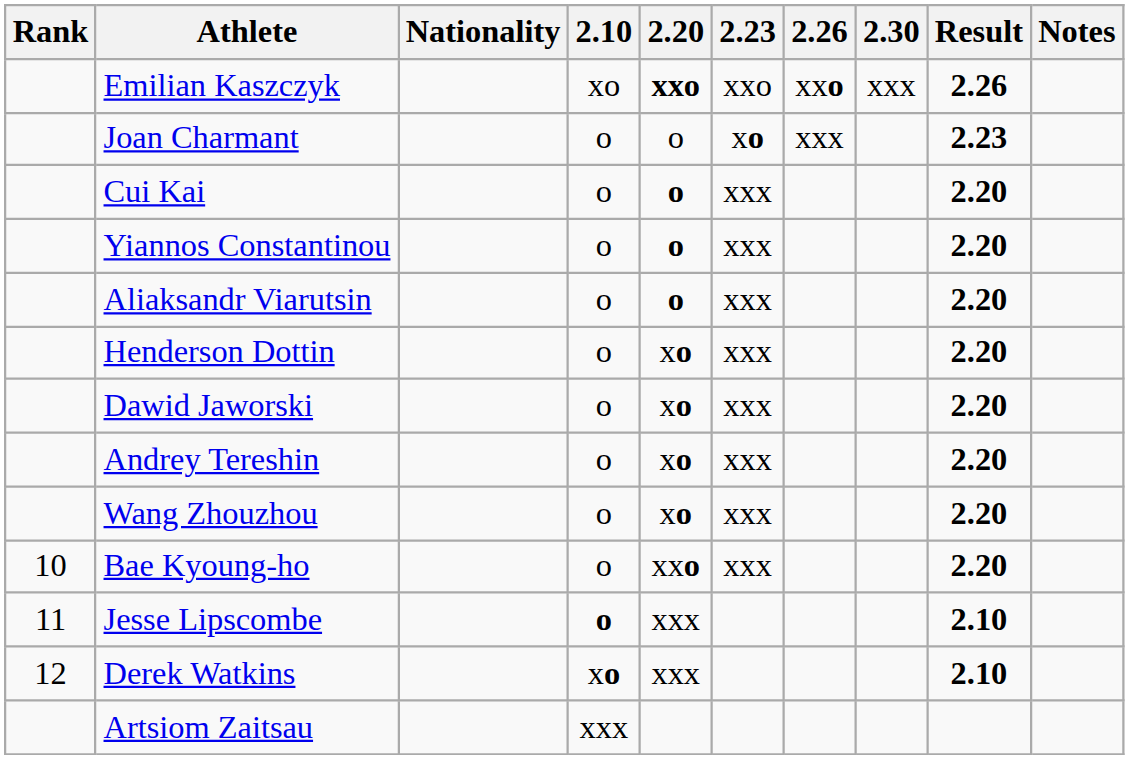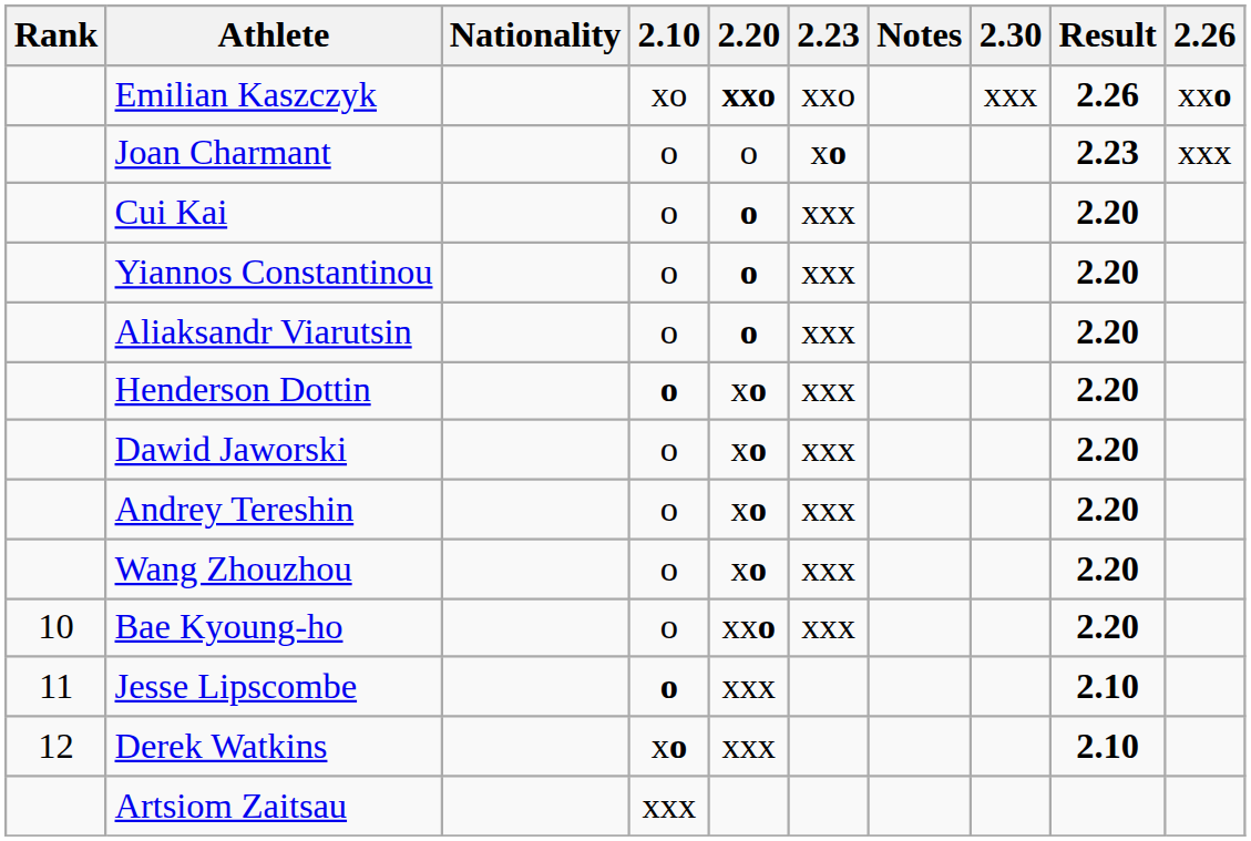 <table class="wikitable sortable" style="text-align:center;font-size:90%">
 <tr>
 <th>Rank</th>
 <th>Athlete</th>
 <th>Nationality</th>
 <th>2.10</th>
 <th>2.20</th>
 <th>2.23</th>
-<th>2.26</th>
+<th>Notes</th>
 <th>2.30</th>
 <th>Result</th>
-<th>Notes</th>
+<th>2.26</th>
 </tr>
 <tr>
 <td></td>
 <td align=left><a href='#'>Emilian Kaszczyk</a></td>
 <td align=left></td>
 <td>xo</td>
 <td><strong>xxo</strong></td>
 <td>xxo</td>
-<td>xx<strong>o</strong></td>
+<td></td>
 <td>xxx</td>
 <td><strong>2.26</strong></td>
-<td></td>
+<td>xx<strong>o</strong></td>
 </tr>
 <tr>
 <td></td>
 <td align=left><a href='#'>Joan Charmant</a></td>
 <td align=left></td>
 <td>o</td>
 <td>o</td>
 <td>x<strong>o</strong></td>
-<td>xxx</td>
+<td></td>
 <td></td>
 <td><strong>2.23</strong></td>
-<td></td>
+<td>xxx</td>
 </tr>
 <tr>
 <td></td>
 <td align=left><a href='#'>Cui Kai</a></td>
 <td align=left></td>
 <td>o</td>
 <td><strong>o</strong></td>
 <td>xxx</td>
 <td></td>
 <td></td>
 <td><strong>2.20</strong></td>
 <td></td>
 </tr>
 <tr>
 <td></td>
 <td align=left><a href='#'>Yiannos Constantinou</a></td>
 <td align=left></td>
 <td>o</td>
 <td><strong>o</strong></td>
 <td>xxx</td>
 <td></td>
 <td></td>
 <td><strong>2.20</strong></td>
 <td></td>
 </tr>
 <tr>
 <td></td>
 <td align=left><a href='#'>Aliaksandr Viarutsin</a></td>
 <td align=left></td>
 <td>o</td>
 <td><strong>o</strong></td>
 <td>xxx</td>
 <td></td>
 <td></td>
 <td><strong>2.20</strong></td>
 <td></td>
 </tr>
 <tr>
 <td></td>
 <td align=left><a href='#'>Henderson Dottin</a></td>
 <td align=left></td>
-<td>o</td>
+<td><strong>o</strong></td>
 <td>x<strong>o</strong></td>
 <td>xxx</td>
 <td></td>
 <td></td>
 <td><strong>2.20</strong></td>
 <td></td>
 </tr>
 <tr>
 <td></td>
 <td align=left><a href='#'>Dawid Jaworski</a></td>
 <td align=left></td>
 <td>o</td>
 <td>x<strong>o</strong></td>
 <td>xxx</td>
 <td></td>
 <td></td>
 <td><strong>2.20</strong></td>
 <td></td>
 </tr>
 <tr>
 <td></td>
 <td align=left><a href='#'>Andrey Tereshin</a></td>
 <td align=left></td>
 <td>o</td>
 <td>x<strong>o</strong></td>
 <td>xxx</td>
 <td></td>
 <td></td>
 <td><strong>2.20</strong></td>
 <td></td>
 </tr>
 <tr>
 <td></td>
 <td align=left><a href='#'>Wang Zhouzhou</a></td>
 <td align=left></td>
 <td>o</td>
 <td>x<strong>o</strong></td>
 <td>xxx</td>
 <td></td>
 <td></td>
 <td><strong>2.20</strong></td>
 <td></td>
 </tr>
 <tr>
 <td>10</td>
 <td align=left><a href='#'>Bae Kyoung-ho</a></td>
 <td align=left></td>
 <td>o</td>
 <td>xx<strong>o</strong></td>
 <td>xxx</td>
 <td></td>
 <td></td>
 <td><strong>2.20</strong></td>
 <td></td>
 </tr>
 <tr>
 <td>11</td>
 <td align=left><a href='#'>Jesse Lipscombe</a></td>
 <td align=left></td>
 <td><strong>o</strong></td>
 <td>xxx</td>
 <td></td>
 <td></td>
 <td></td>
 <td><strong>2.10</strong></td>
 <td></td>
 </tr>
 <tr>
 <td>12</td>
 <td align=left><a href='#'>Derek Watkins</a></td>
 <td align=left></td>
 <td>x<strong>o</strong></td>
 <td>xxx</td>
 <td></td>
 <td></td>
 <td></td>
 <td><strong>2.10</strong></td>
 <td></td>
 </tr>
 <tr>
 <td></td>
 <td align=left><a href='#'>Artsiom Zaitsau</a></td>
 <td align=left></td>
 <td>xxx</td>
 <td></td>
 <td></td>
 <td></td>
 <td></td>
 <td><strong></strong></td>
 <td></td>
 </tr>
 </table>
